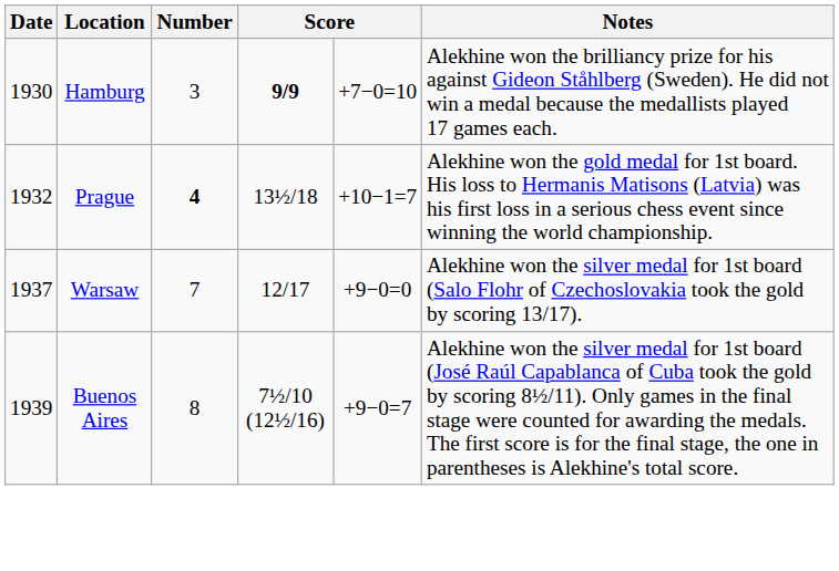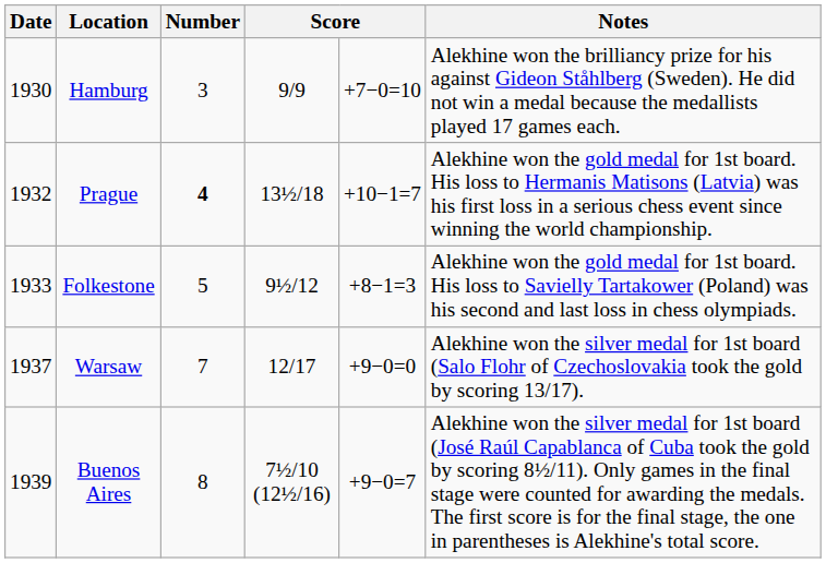 <table class="wikitable sortable" style="text-align:center; margin:1em auto 1em auto;">
 <tr>
 <th>Date</th>
 <th>Location</th>
 <th>Number</th>
 <th class="unsortable" colspan="2">Score</th>
 <th class="unsortable">Notes</th>
 </tr>
 <tr>
 <td>1930</td>
 <td><a href='#'>Hamburg</a></td>
 <td>3</td>
-<td><strong>9/9</strong></td>
+<td>9/9</td>
 <td>+7−0=10</td>
 <td style="text-align:left;">Alekhine won the brilliancy prize for his  against <a href='#'>Gideon Ståhlberg</a> (Sweden). He did not win a medal because the medallists played 17 games each.</td>
 </tr>
 <tr>
 <td>1932</td>
 <td><a href='#'>Prague</a></td>
 <td><strong>4</strong></td>
 <td>13½/18</td>
 <td>+10−1=7</td>
 <td style="text-align:left;">Alekhine won the <a href='#'>gold medal</a> for 1st board. His loss to <a href='#'>Hermanis Matisons</a> (<a href='#'>Latvia</a>) was his first loss in a serious chess event since winning the world championship.</td>
+</tr>
+<tr>
+<td>1933</td>
+<td><a href='#'>Folkestone</a></td>
+<td>5</td>
+<td>9½/12</td>
+<td>+8−1=3</td>
+<td style="text-align:left;">Alekhine won the <a href='#'>gold medal</a> for 1st board. His loss to <a href='#'>Savielly Tartakower</a> (Poland) was his second and last loss in chess olympiads.</td>
 </tr>
 <tr>
 <td>1937</td>
 <td><a href='#'>Warsaw</a></td>
 <td>7</td>
 <td>12/17</td>
 <td>+9−0=0</td>
 <td style="text-align:left;">Alekhine won the <a href='#'>silver medal</a> for 1st board (<a href='#'>Salo Flohr</a> of <a href='#'>Czechoslovakia</a> took the gold by scoring 13/17).</td>
 </tr>
 <tr>
 <td>1939</td>
 <td><a href='#'>Buenos Aires</a></td>
 <td>8</td>
 <td>7½/10 (12½/16)</td>
 <td>+9−0=7</td>
 <td style="text-align:left;">Alekhine won the <a href='#'>silver medal</a> for 1st board (<a href='#'>José Raúl Capablanca</a> of <a href='#'>Cuba</a> took the gold by scoring 8½/11). Only games in the final stage were counted for awarding the medals. The first score is for the final stage, the one in parentheses is Alekhine's total score.</td>
 </tr>
 </table>
